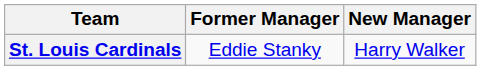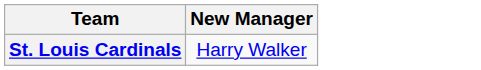 <table class="wikitable plainrowheaders" style="text-align:center;">
 <tr>
 <th>Team</th>
-<th>Former Manager</th>
 <th>New Manager</th>
 </tr>
 <tr>
 <th scope="row" style="text-align:center;"><a href='#'>St. Louis Cardinals</a></th>
-<td><a href='#'>Eddie Stanky</a></td>
 <td><a href='#'>Harry Walker</a></td>
 </tr>
 </table>
